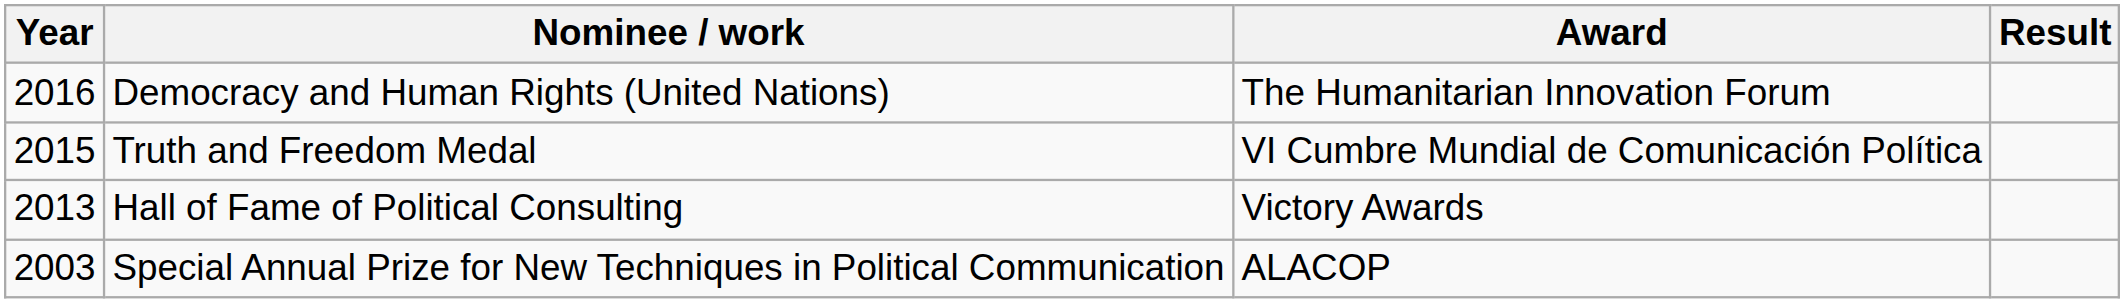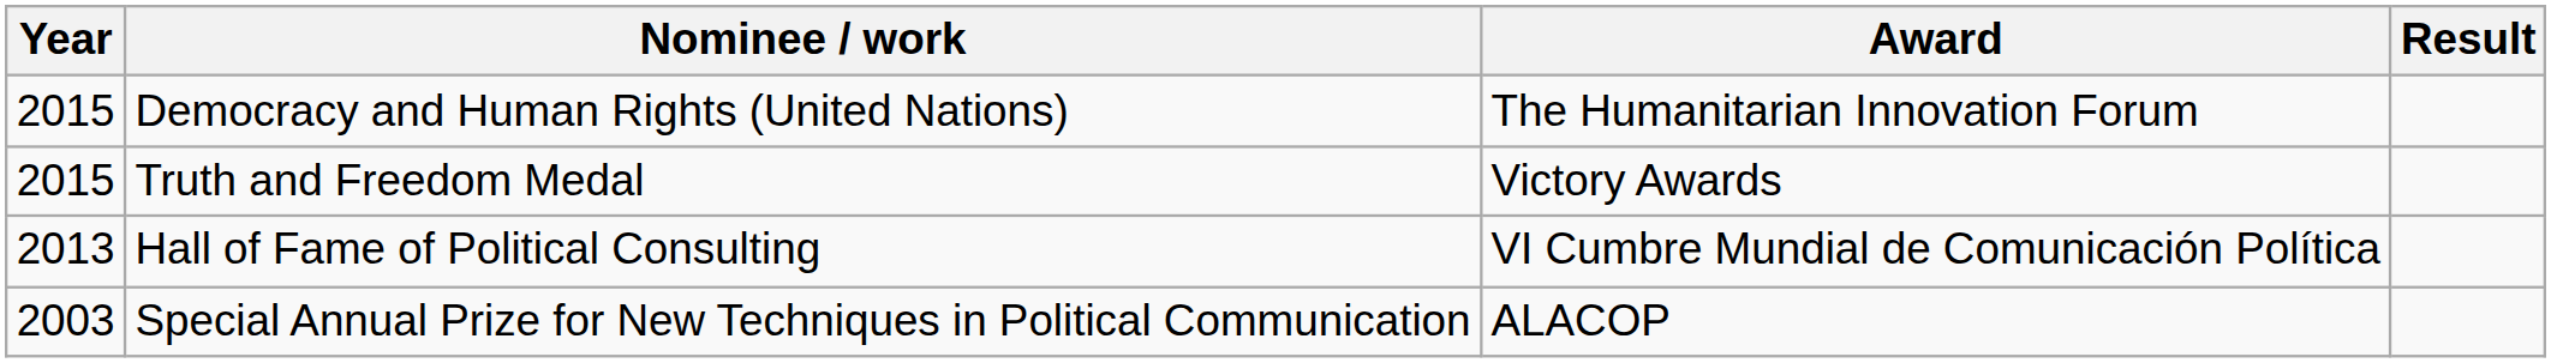 <table class="wikitable">
 <tr>
 <th>Year</th>
 <th>Nominee / work</th>
 <th>Award</th>
 <th>Result</th>
 </tr>
 <tr>
-<td>2016</td>
+<td>2015</td>
 <td>Democracy and Human Rights (United Nations)</td>
 <td>The Humanitarian Innovation Forum</td>
 <td></td>
 </tr>
 <tr>
 <td>2015</td>
 <td>Truth and Freedom Medal</td>
-<td>VI Cumbre Mundial de Comunicación Política</td>
+<td>Victory Awards</td>
 <td></td>
 </tr>
 <tr>
 <td>2013</td>
 <td>Hall of Fame of Political Consulting</td>
-<td>Victory Awards</td>
+<td>VI Cumbre Mundial de Comunicación Política</td>
 <td></td>
 </tr>
 <tr>
 <td>2003</td>
 <td>Special Annual Prize for New Techniques in Political Communication</td>
 <td>ALACOP</td>
 <td></td>
 </tr>
 </table>
